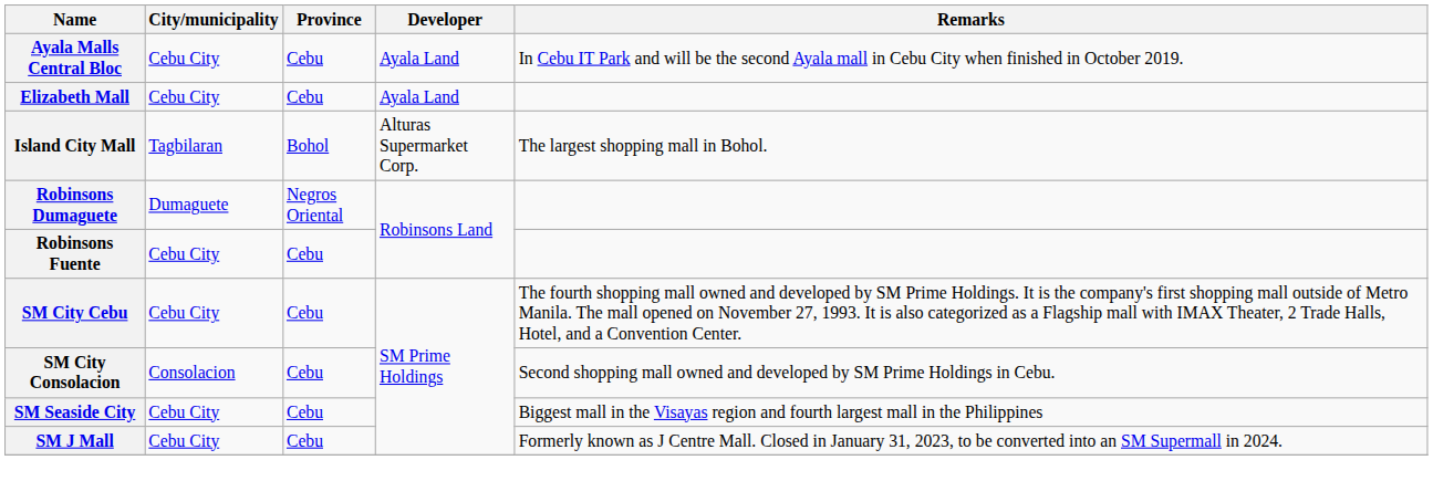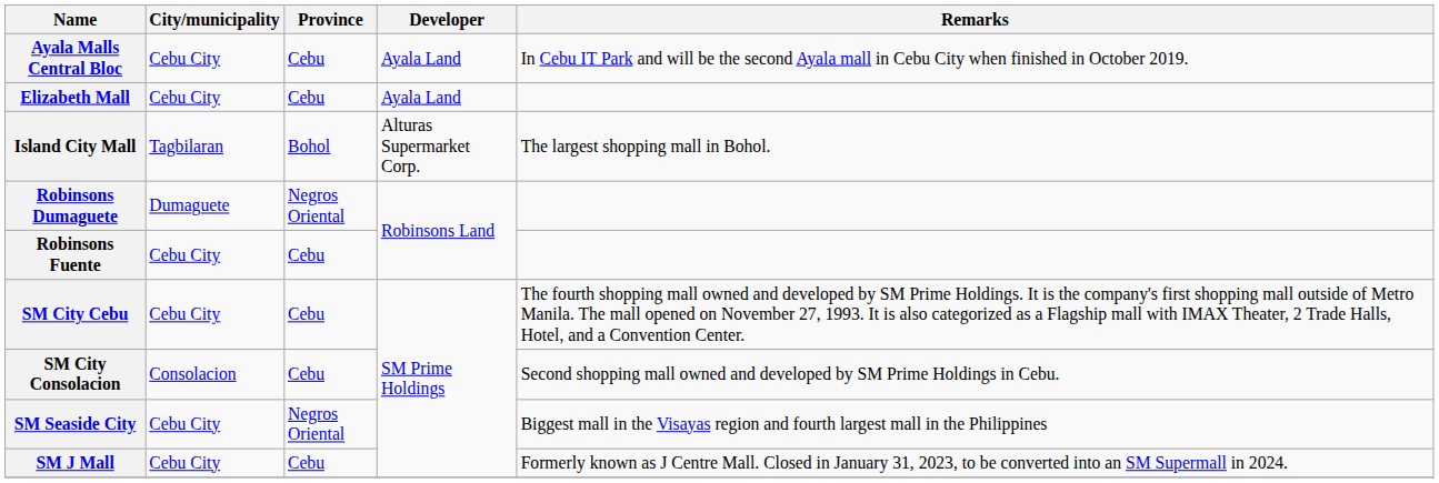 <table class="wikitable sortable plainrowheaders" style="font-size:95%;">
 <tr>
 <th scope="col">Name</th>
 <th scope="col">City/municipality</th>
 <th scope="col">Province</th>
 <th scope="col">Developer</th>
 <th scope="col" class="unsortable">Remarks</th>
 </tr>
 <tr>
 <th scope="row"><a href='#'>Ayala Malls Central Bloc</a></th>
 <td><a href='#'>Cebu City</a></td>
 <td><a href='#'>Cebu</a></td>
 <td><a href='#'>Ayala Land</a></td>
 <td>In <a href='#'>Cebu IT Park</a> and will be the second <a href='#'>Ayala mall</a> in Cebu City when finished in October 2019.</td>
 </tr>
 <tr>
 <th scope="row"><a href='#'>Elizabeth Mall</a></th>
 <td><a href='#'>Cebu City</a></td>
 <td><a href='#'>Cebu</a></td>
 <td><a href='#'>Ayala Land</a></td>
 <td></td>
 </tr>
 <tr>
 <th scope="row">Island City Mall</th>
 <td><a href='#'>Tagbilaran</a></td>
 <td><a href='#'>Bohol</a></td>
 <td>Alturas Supermarket Corp.</td>
 <td>The largest shopping mall in Bohol.</td>
 </tr>
 <tr>
 <th scope="row"><a href='#'>Robinsons Dumaguete</a></th>
 <td><a href='#'>Dumaguete</a></td>
 <td><a href='#'>Negros Oriental</a></td>
 <td rowspan="2"><a href='#'>Robinsons Land</a></td>
 <td></td>
 </tr>
 <tr>
 <th scope="row">Robinsons Fuente</th>
 <td><a href='#'>Cebu City</a></td>
 <td><a href='#'>Cebu</a></td>
 <td></td>
 </tr>
 <tr>
 <th scope="row"><a href='#'>SM City Cebu</a></th>
 <td><a href='#'>Cebu City</a></td>
 <td><a href='#'>Cebu</a></td>
 <td rowspan="4"><a href='#'>SM Prime Holdings</a></td>
 <td>The fourth shopping mall owned and developed by SM Prime Holdings. It is the company's first shopping mall outside of Metro Manila. The mall opened on November 27, 1993. It is also categorized as a Flagship mall with IMAX Theater, 2 Trade Halls, Hotel, and a Convention Center.</td>
 </tr>
 <tr>
 <th scope="row">SM City Consolacion</th>
 <td><a href='#'>Consolacion</a></td>
 <td><a href='#'>Cebu</a></td>
 <td>Second shopping mall owned and developed by SM Prime Holdings in Cebu.</td>
 </tr>
 <tr>
 <th scope="row"><a href='#'>SM Seaside City</a></th>
 <td><a href='#'>Cebu City</a></td>
-<td><a href='#'>Cebu</a></td>
+<td><a href='#'>Negros Oriental</a></td>
 <td>Biggest mall in the <a href='#'>Visayas</a> region and fourth largest mall in the Philippines</td>
 </tr>
 <tr>
 <th scope="row"><a href='#'>SM J Mall</a></th>
 <td><a href='#'>Cebu City</a></td>
 <td><a href='#'>Cebu</a></td>
 <td>Formerly known as J Centre Mall. Closed in January 31, 2023, to be converted into an <a href='#'>SM Supermall</a> in 2024.<br></td>
 </tr>
 <tr>
 </tr>
 </table>
